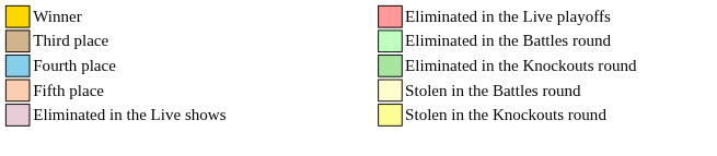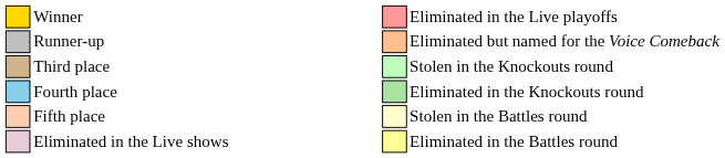 <table class="toccolours" style="font-size: 100%; white-space: nowrap">
 <tr>
 <td style="background:gold; border:1px solid black">     </td>
 <td>Winner</td>
 <td>     </td>
 <td>     </td>
 <td>     </td>
 <td>     </td>
 <td>     </td>
 <td>     </td>
 <td style="background:#FF9999; border:1px solid black">     </td>
 <td>Eliminated in the Live playoffs</td>
 </tr>
 <tr>
+<td style="background:silver; border:1px solid black">     </td>
+<td>Runner-up</td>
+<td>     </td>
+<td>     </td>
+<td>     </td>
+<td>     </td>
+<td>     </td>
+<td>     </td>
+<td style="background:#FFBF8C; border:1px solid black">     </td>
+<td>Eliminated but named for the <em>Voice Comeback</em></td>
+</tr>
+<tr>
 <td style="background:tan; border:1px solid black">     </td>
 <td>Third place</td>
 <td>     </td>
 <td>     </td>
 <td>     </td>
 <td>     </td>
 <td>     </td>
 <td>     </td>
 <td style="background:#BFFFC0; border:1px solid black">     </td>
-<td>Eliminated in the Battles round</td>
+<td>Stolen in the Knockouts round</td>
 </tr>
 <tr>
 <td style="background:skyblue; border:1px solid black">     </td>
 <td>Fourth place</td>
 <td>     </td>
 <td>     </td>
 <td>     </td>
 <td>     </td>
 <td>     </td>
 <td>     </td>
 <td style="background:#A8E4A0; border:1px solid black">     </td>
 <td>Eliminated in the Knockouts round</td>
 </tr>
 <tr>
 <td style="background:#fbceb1; border:1px solid black">     </td>
 <td>Fifth place</td>
 <td>     </td>
 <td>     </td>
 <td>     </td>
 <td>     </td>
 <td>     </td>
 <td>     </td>
 <td style="background:#FFFDD0; border:1px solid black">     </td>
 <td>Stolen in the Battles round</td>
 </tr>
 <tr>
 <td style="background:#E8CCD7; border:1px solid black">     </td>
 <td>Eliminated in the Live shows</td>
 <td>     </td>
 <td>     </td>
 <td>     </td>
 <td>     </td>
 <td>     </td>
 <td>     </td>
 <td style="background:#FDFD96; border:1px solid black">     </td>
-<td>Stolen in the Knockouts round</td>
+<td>Eliminated in the Battles round</td>
 </tr>
 </table>
